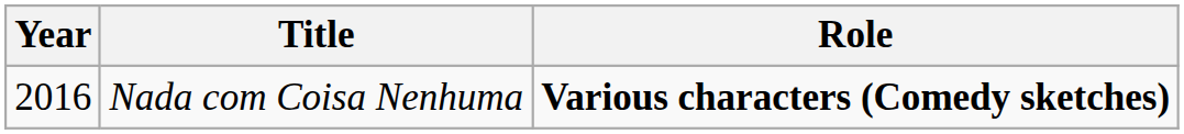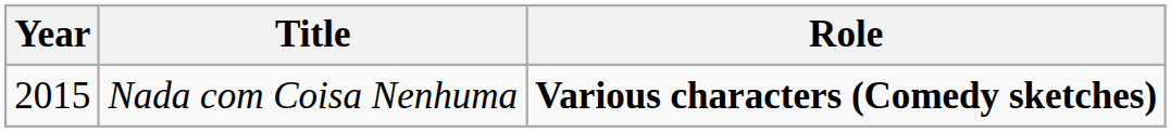 <table class="wikitable">
 <tr>
 <th>Year</th>
 <th>Title</th>
 <th>Role</th>
 </tr>
 <tr>
-<td>2016</td>
+<td>2015</td>
 <td><em>Nada com Coisa Nenhuma</em></td>
 <td><strong>Various characters (Comedy sketches)</strong></td>
 </tr>
 </table>
